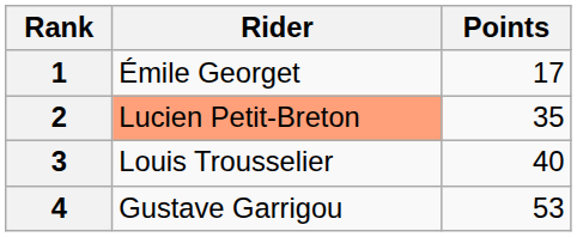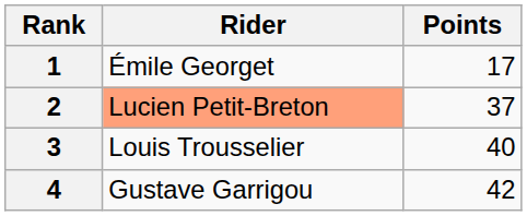 <table class="wikitable" style="width:20em">
 <tr>
 <th scope="col">Rank</th>
 <th scope="col">Rider</th>
 <th scope="col">Points</th>
 </tr>
 <tr>
 <th scope="row">1</th>
 <td>Émile Georget</td>
 <td style="text-align:right;">17</td>
 </tr>
 <tr>
 <th scope="row">2</th>
 <td style="background: lightsalmon;">Lucien Petit-Breton</td>
-<td style="text-align:right;">35</td>
+<td style="text-align:right;">37</td>
 </tr>
 <tr>
 <th scope="row">3</th>
 <td>Louis Trousselier</td>
 <td style="text-align:right;">40</td>
 </tr>
 <tr>
 <th scope="row">4</th>
 <td>Gustave Garrigou</td>
-<td style="text-align:right;">53</td>
+<td style="text-align:right;">42</td>
 </tr>
 </table>
